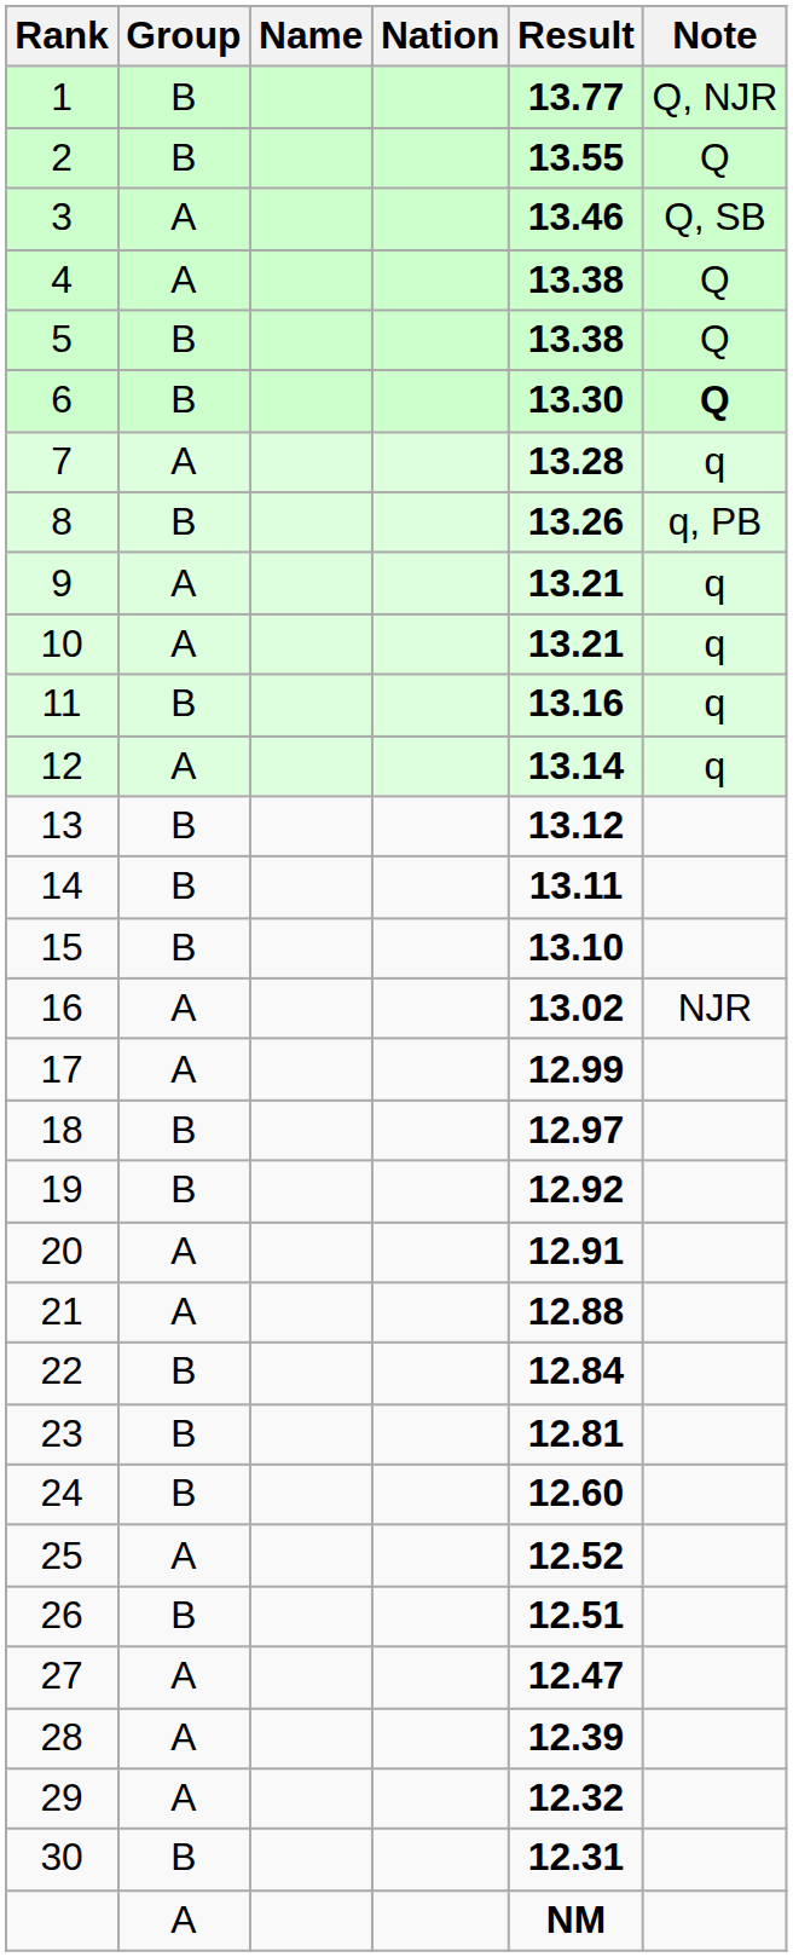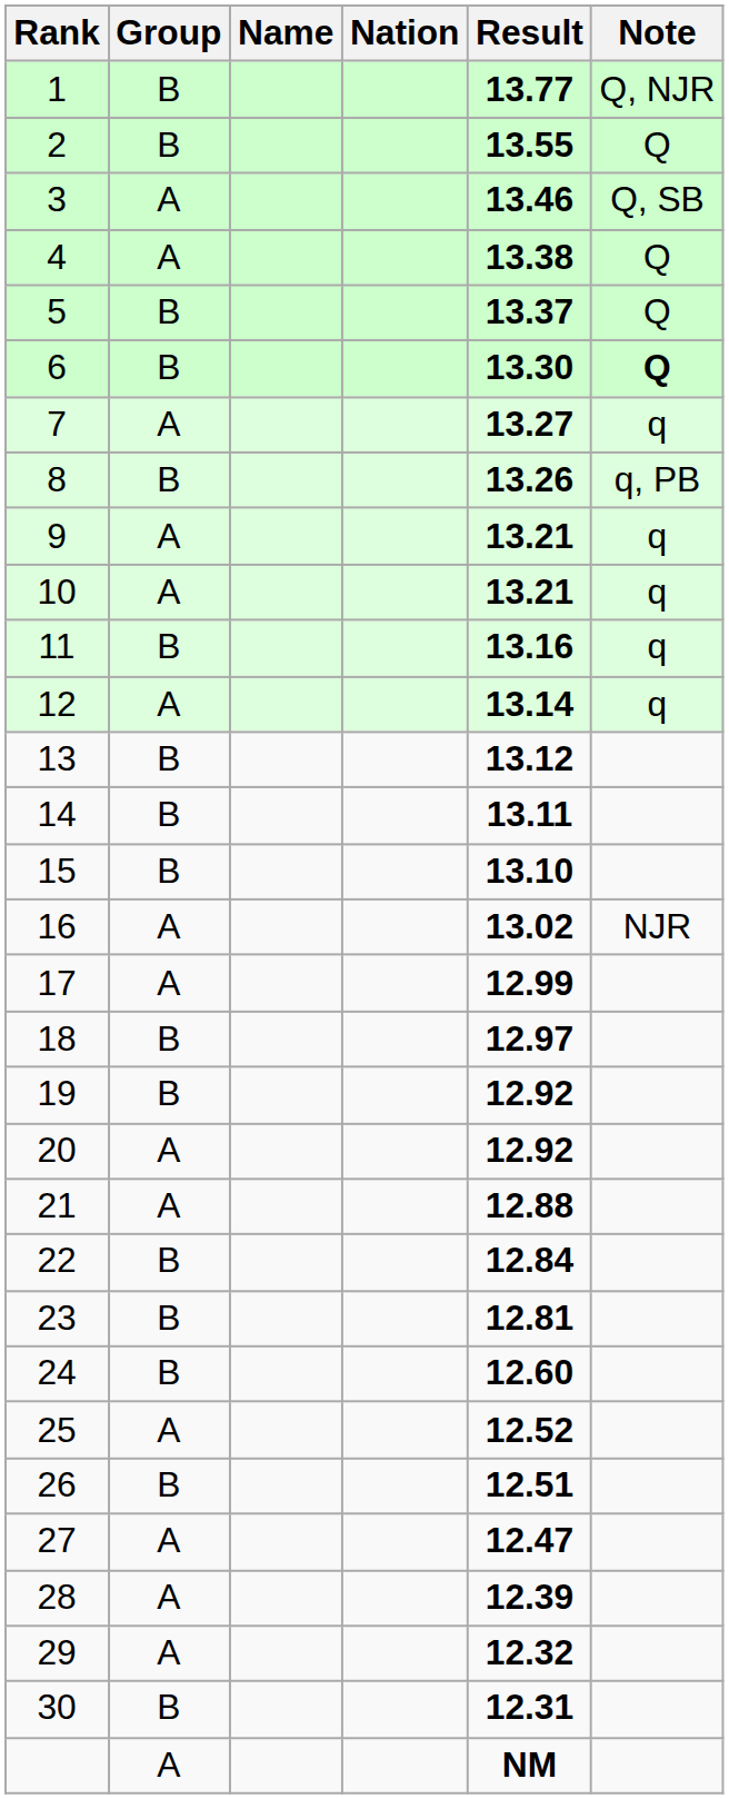 <table class="wikitable sortable" style="text-align:center">
 <tr>
 <th>Rank</th>
 <th>Group</th>
 <th>Name</th>
 <th>Nation</th>
 <th>Result</th>
 <th>Note</th>
 </tr>
 <tr bgcolor=ccffcc>
 <td>1</td>
 <td>B</td>
 <td align=left></td>
 <td align=left></td>
 <td><strong>13.77</strong></td>
 <td>Q, NJR</td>
 </tr>
 <tr bgcolor=ccffcc>
 <td>2</td>
 <td>B</td>
 <td align=left></td>
 <td align=left></td>
 <td><strong>13.55</strong></td>
 <td>Q</td>
 </tr>
 <tr bgcolor=ccffcc>
 <td>3</td>
 <td>A</td>
 <td align=left></td>
 <td align=left></td>
 <td><strong>13.46</strong></td>
 <td>Q, SB</td>
 </tr>
 <tr bgcolor=ccffcc>
 <td>4</td>
 <td>A</td>
 <td align=left></td>
 <td align=left></td>
 <td><strong>13.38</strong></td>
 <td>Q</td>
 </tr>
 <tr bgcolor=ccffcc>
 <td>5</td>
 <td>B</td>
 <td align=left></td>
 <td align=left></td>
-<td><strong>13.38</strong></td>
+<td><strong>13.37</strong></td>
 <td>Q</td>
 </tr>
 <tr bgcolor=ccffcc>
 <td>6</td>
 <td>B</td>
 <td align=left></td>
 <td align=left></td>
 <td><strong>13.30</strong></td>
 <td><strong>Q</strong></td>
 </tr>
 <tr bgcolor=ddffdd>
 <td>7</td>
 <td>A</td>
 <td align=left></td>
 <td align=left></td>
-<td><strong>13.28</strong></td>
+<td><strong>13.27</strong></td>
 <td>q</td>
 </tr>
 <tr bgcolor=ddffdd>
 <td>8</td>
 <td>B</td>
 <td align=left></td>
 <td align=left></td>
 <td><strong>13.26</strong></td>
 <td>q, PB</td>
 </tr>
 <tr bgcolor=ddffdd>
 <td>9</td>
 <td>A</td>
 <td align=left></td>
 <td align=left></td>
 <td><strong>13.21</strong></td>
 <td>q</td>
 </tr>
 <tr bgcolor=ddffdd>
 <td>10</td>
 <td>A</td>
 <td align=left></td>
 <td align=left></td>
 <td><strong>13.21</strong></td>
 <td>q</td>
 </tr>
 <tr bgcolor=ddffdd>
 <td>11</td>
 <td>B</td>
 <td align=left></td>
 <td align=left></td>
 <td><strong>13.16</strong></td>
 <td>q</td>
 </tr>
 <tr bgcolor=ddffdd>
 <td>12</td>
 <td>A</td>
 <td align=left></td>
 <td align=left></td>
 <td><strong>13.14</strong></td>
 <td>q</td>
 </tr>
 <tr>
 <td>13</td>
 <td>B</td>
 <td align=left></td>
 <td align=left></td>
 <td><strong>13.12</strong></td>
 <td></td>
 </tr>
 <tr>
 <td>14</td>
 <td>B</td>
 <td align=left></td>
 <td align=left></td>
 <td><strong>13.11</strong></td>
 <td></td>
 </tr>
 <tr>
 <td>15</td>
 <td>B</td>
 <td align=left></td>
 <td align=left></td>
 <td><strong>13.10</strong></td>
 <td></td>
 </tr>
 <tr>
 <td>16</td>
 <td>A</td>
 <td align=left></td>
 <td align=left></td>
 <td><strong>13.02</strong></td>
 <td>NJR</td>
 </tr>
 <tr>
 <td>17</td>
 <td>A</td>
 <td align=left></td>
 <td align=left></td>
 <td><strong>12.99</strong></td>
 <td></td>
 </tr>
 <tr>
 <td>18</td>
 <td>B</td>
 <td align=left></td>
 <td align=left></td>
 <td><strong>12.97</strong></td>
 <td></td>
 </tr>
 <tr>
 <td>19</td>
 <td>B</td>
 <td align=left></td>
 <td align=left></td>
 <td><strong>12.92</strong></td>
 <td></td>
 </tr>
 <tr>
 <td>20</td>
 <td>A</td>
 <td align=left></td>
 <td align=left></td>
-<td><strong>12.91</strong></td>
+<td><strong>12.92</strong></td>
 <td></td>
 </tr>
 <tr>
 <td>21</td>
 <td>A</td>
 <td align=left></td>
 <td align=left></td>
 <td><strong>12.88</strong></td>
 <td></td>
 </tr>
 <tr>
 <td>22</td>
 <td>B</td>
 <td align=left></td>
 <td align=left></td>
 <td><strong>12.84</strong></td>
 <td></td>
 </tr>
 <tr>
 <td>23</td>
 <td>B</td>
 <td align=left></td>
 <td align=left></td>
 <td><strong>12.81</strong></td>
 <td></td>
 </tr>
 <tr>
 <td>24</td>
 <td>B</td>
 <td align=left></td>
 <td align=left></td>
 <td><strong>12.60</strong></td>
 <td></td>
 </tr>
 <tr>
 <td>25</td>
 <td>A</td>
 <td align=left></td>
 <td align=left></td>
 <td><strong>12.52</strong></td>
 <td></td>
 </tr>
 <tr>
 <td>26</td>
 <td>B</td>
 <td align=left></td>
 <td align=left></td>
 <td><strong>12.51</strong></td>
 <td></td>
 </tr>
 <tr>
 <td>27</td>
 <td>A</td>
 <td align=left></td>
 <td align=left></td>
 <td><strong>12.47</strong></td>
 <td></td>
 </tr>
 <tr>
 <td>28</td>
 <td>A</td>
 <td align=left></td>
 <td align=left></td>
 <td><strong>12.39</strong></td>
 <td></td>
 </tr>
 <tr>
 <td>29</td>
 <td>A</td>
 <td align=left></td>
 <td align=left></td>
 <td><strong>12.32</strong></td>
 <td></td>
 </tr>
 <tr>
 <td>30</td>
 <td>B</td>
 <td align=left></td>
 <td align=left></td>
 <td><strong>12.31</strong></td>
 <td></td>
 </tr>
 <tr>
 <td></td>
 <td>A</td>
 <td align=left></td>
 <td align=left></td>
 <td><strong>NM</strong></td>
 <td></td>
 </tr>
 </table>
